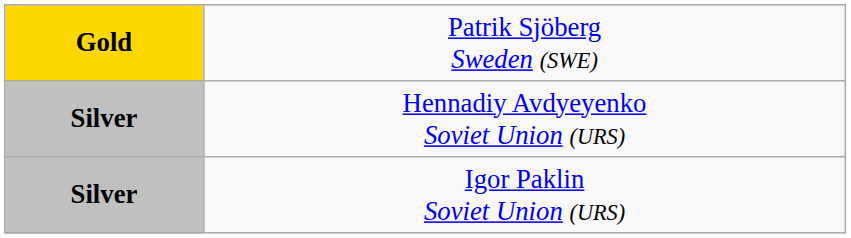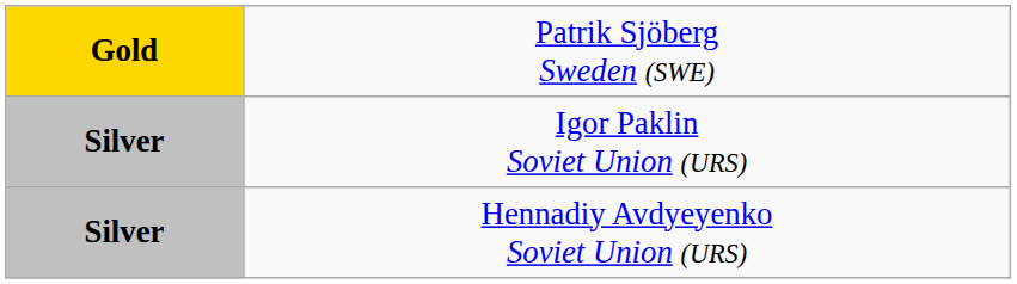 <table class="wikitable" style=" text-align:center; font-size:110%;" width="35%">
 <tr>
 <td bgcolor="gold"><strong>Gold</strong></td>
 <td> <a href='#'>Patrik Sjöberg</a><br><em><a href='#'>Sweden</a> <small>(SWE)</small></em></td>
 </tr>
 <tr>
 <td bgcolor="silver"><strong>Silver</strong></td>
-<td> <a href='#'>Hennadiy Avdyeyenko</a><br><em><a href='#'>Soviet Union</a> <small>(URS)</small></em></td>
+<td> <a href='#'>Igor Paklin</a><br><em><a href='#'>Soviet Union</a> <small>(URS)</small></em></td>
 </tr>
 <tr>
 <td bgcolor="silver"><strong>Silver</strong></td>
-<td> <a href='#'>Igor Paklin</a><br><em><a href='#'>Soviet Union</a> <small>(URS)</small></em></td>
+<td> <a href='#'>Hennadiy Avdyeyenko</a><br><em><a href='#'>Soviet Union</a> <small>(URS)</small></em></td>
 </tr>
 </table>
